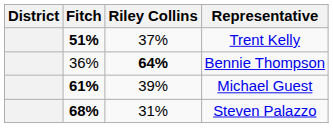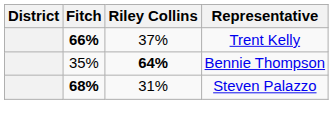 <table class=wikitable>
 <tr>
 <th>District</th>
 <th>Fitch</th>
 <th>Riley Collins</th>
 <th>Representative</th>
 </tr>
 <tr align=center>
 <th></th>
-<td><strong>51%</strong></td>
+<td><strong>66%</strong></td>
 <td>37%</td>
 <td><a href='#'>Trent Kelly</a></td>
 </tr>
 <tr align=center>
 <th></th>
-<td>36%</td>
+<td>35%</td>
 <td><strong>64%</strong></td>
 <td><a href='#'>Bennie Thompson</a></td>
-</tr>
-<tr align=center>
-<th></th>
-<td><strong>61%</strong></td>
-<td>39%</td>
-<td><a href='#'>Michael Guest</a></td>
 </tr>
 <tr align=center>
 <th></th>
 <td><strong>68%</strong></td>
 <td>31%</td>
 <td><a href='#'>Steven Palazzo</a></td>
 </tr>
 </table>
